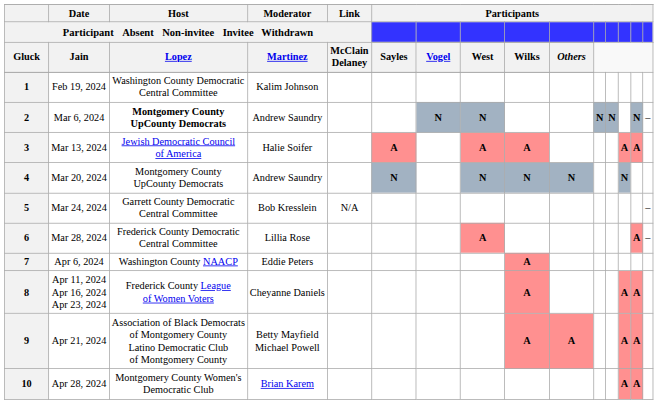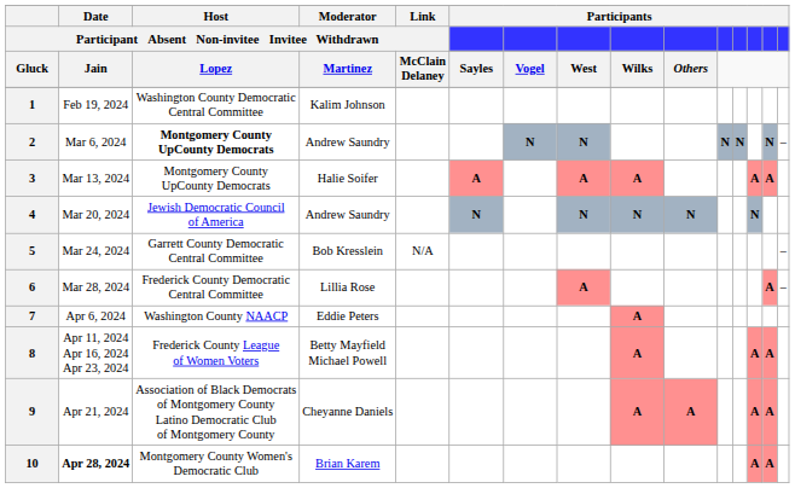 <table class="wikitable mw-collapsible" style="text-align:center;">
 <tr>
 </tr>
 <tr style="font-size:small;">
 <th scope="col"></th>
 <th scope="col">Date</th>
 <th scope="col">Host</th>
 <th scope="col">Moderator</th>
 <th scope="col">Link</th>
 <th scope="col" colspan="10">Participants</th>
 </tr>
 <tr>
 <th colspan="5" rowspan="2"> <small>Participant  </small> <small>Absent  </small> <small>Non-invitee  </small> <small>Invitee   Withdrawn</small></th>
 <th scope="col" style="background:#3333FF;"></th>
 <th scope="col" style="background:#3333FF;"></th>
 <th scope="col" style="background:#3333FF;"></th>
 <th scope="col" style="background:#3333FF;"></th>
 <th scope="col" style="background:#3333FF;"></th>
 <th scope="col" style="background:#3333FF;"></th>
 <th scope="col" style="background:#3333FF;"></th>
 <th scope="col" style="background:#3333FF;"></th>
 <th scope="col" style="background:#3333FF;"></th>
 <th scope="col" style="background:#3333FF;"></th>
 </tr>
 <tr>
 </tr>
 <tr style="font-size:small;">
 <th scope="col" style="width:50px;">Gluck</th>
 <th scope="col" style="width:50px;">Jain</th>
 <th scope="col" style="width:50px;"><a href='#'>Lopez</a></th>
 <th scope="col" style="width:50px;"><a href='#'>Martinez</a></th>
 <th scope="col" style="width:50px;">McClain<br>Delaney</th>
 <th scope="col" style="width:50px;">Sayles</th>
 <th scope="col" style="width:50px;"><a href='#'>Vogel</a></th>
 <th scope="col" style="width:50px;">West</th>
 <th scope="col" style="width:50px;">Wilks</th>
 <th scope="col" style="width:50px;"><em>Others</em></th>
 </tr>
 <tr>
 </tr>
 <tr style="background:#FFFFFF;font-size:small;">
 <th scope="row">1</th>
 <td style="white-space:nowrap;">Feb 19, 2024</td>
 <td style="white-space:nowrap;">Washington County Democratic<br>Central Committee</td>
 <td style="white-space:nowrap;">Kalim Johnson</td>
 <td style="white-space:nowrap;"></td>
 <td></td>
 <td></td>
 <td></td>
 <td></td>
 <td></td>
 <td></td>
 <td></td>
 <td></td>
 <td></td>
 <td></td>
 </tr>
 <tr style="background:#FFFFFF;font-size:small;">
 <th scope="row">2</th>
 <td style="white-space:nowrap;">Mar 6, 2024</td>
 <td style="white-space:nowrap;"><strong>Montgomery County<br>UpCounty Democrats</strong></td>
 <td style="white-space:nowrap;">Andrew Saundry</td>
 <td style="white-space:nowrap;"></td>
 <td></td>
 <td style="background:#A2B2C2; color:black; text-align:center;"><strong>N</strong></td>
 <td style="background:#A2B2C2; color:black; text-align:center;"><strong>N</strong></td>
 <td></td>
 <td></td>
 <td style="background:#A2B2C2; color:black; text-align:center;"><strong>N</strong></td>
 <td style="background:#A2B2C2; color:black; text-align:center;"><strong>N</strong></td>
 <td></td>
 <td style="background:#A2B2C2; color:black; text-align:center;"><strong>N</strong></td>
 <td>–</td>
 </tr>
 <tr style="background:#FFFFFF;font-size:small;">
 <th scope="row">3</th>
 <td style="white-space:nowrap;">Mar 13, 2024</td>
-<td style="white-space:nowrap;"><a href='#'>Jewish Democratic Council<br>of America</a></td>
+<td style="white-space:nowrap;">Montgomery County<br>UpCounty Democrats</td>
 <td style="white-space:nowrap;">Halie Soifer</td>
 <td style="white-space:nowrap;"></td>
 <td style="background:#ff9090; color:black; text-align:center;"><strong>A</strong></td>
 <td></td>
 <td style="background:#ff9090; color:black; text-align:center;"><strong>A</strong></td>
 <td style="background:#ff9090; color:black; text-align:center;"><strong>A</strong></td>
 <td></td>
 <td></td>
 <td></td>
 <td style="background:#ff9090; color:black; text-align:center;"><strong>A</strong></td>
 <td style="background:#ff9090; color:black; text-align:center;"><strong>A</strong></td>
 <td></td>
 </tr>
 <tr style="background:#FFFFFF;font-size:small;">
 <th scope="row">4</th>
 <td style="white-space:nowrap;">Mar 20, 2024</td>
-<td style="white-space:nowrap;">Montgomery County<br>UpCounty Democrats</td>
+<td style="white-space:nowrap;"><a href='#'>Jewish Democratic Council<br>of America</a></td>
 <td style="white-space:nowrap;">Andrew Saundry</td>
 <td style="white-space:nowrap;"></td>
 <td style="background:#A2B2C2; color:black; text-align:center;"><strong>N</strong></td>
 <td></td>
 <td style="background:#A2B2C2; color:black; text-align:center;"><strong>N</strong></td>
 <td style="background:#A2B2C2; color:black; text-align:center;"><strong>N</strong></td>
 <td style="background:#A2B2C2; color:black; text-align:center;"><strong>N</strong></td>
 <td></td>
 <td></td>
 <td style="background:#A2B2C2; color:black; text-align:center;"><strong>N</strong></td>
 <td></td>
 <td></td>
 </tr>
 <tr style="background:#FFFFFF;font-size:small;">
 <th scope="row">5</th>
 <td style="white-space:nowrap;">Mar 24, 2024</td>
 <td style="white-space:nowrap;">Garrett County Democratic<br>Central Committee</td>
 <td style="white-space:nowrap;">Bob Kresslein</td>
 <td style="white-space:nowrap;">N/A</td>
 <td></td>
 <td></td>
 <td></td>
 <td></td>
 <td></td>
 <td></td>
 <td></td>
 <td></td>
 <td></td>
 <td>–</td>
 </tr>
 <tr style="background:#FFFFFF;font-size:small;">
 <th scope="row">6</th>
 <td style="white-space:nowrap;">Mar 28, 2024</td>
 <td style="white-space:nowrap;">Frederick County Democratic<br>Central Committee</td>
 <td style="white-space:nowrap;">Lillia Rose</td>
 <td style="white-space:nowrap;"></td>
 <td></td>
 <td></td>
 <td style="background:#ff9090; color:black; text-align:center;"><strong>A</strong></td>
 <td></td>
 <td></td>
 <td></td>
 <td></td>
 <td></td>
 <td style="background:#ff9090; color:black; text-align:center;"><strong>A</strong></td>
 <td>–</td>
 </tr>
 <tr style="background:#FFFFFF;font-size:small;">
 <th scope="row">7</th>
 <td style="white-space:nowrap;">Apr 6, 2024</td>
 <td style="white-space:nowrap;">Washington County <a href='#'>NAACP</a></td>
 <td style="white-space:nowrap;">Eddie Peters</td>
 <td style="white-space:nowrap;"></td>
 <td></td>
 <td></td>
 <td></td>
 <td style="background:#ff9090; color:black; text-align:center;"><strong>A</strong></td>
 <td></td>
 <td></td>
 <td></td>
 <td></td>
 <td></td>
 <td></td>
 </tr>
 <tr style="background:#FFFFFF;font-size:small;">
 <th scope="row">8</th>
 <td style="white-space:nowrap;">Apr 11, 2024<br>Apr 16, 2024<br>Apr 23, 2024</td>
 <td style="white-space:nowrap;">Frederick County <a href='#'>League<br>of Women Voters</a></td>
-<td style="white-space:nowrap;">Cheyanne Daniels</td>
+<td style="white-space:nowrap;">Betty Mayfield<br>Michael Powell</td>
 <td style="white-space:nowrap;"><br><br></td>
 <td></td>
 <td></td>
 <td></td>
 <td style="background:#ff9090; color:black; text-align:center;"><strong>A</strong></td>
 <td></td>
 <td></td>
 <td></td>
 <td style="background:#ff9090; color:black; text-align:center;"><strong>A</strong></td>
 <td style="background:#ff9090; color:black; text-align:center;"><strong>A</strong></td>
 <td></td>
 </tr>
 <tr style="background:#FFFFFF;font-size:small;">
 <th scope="row">9</th>
 <td style="white-space:nowrap;">Apr 21, 2024</td>
 <td style="white-space:nowrap;">Association of Black Democrats<br>of Montgomery County<br>Latino Democratic Club<br>of Montgomery County</td>
-<td style="white-space:nowrap;">Betty Mayfield<br>Michael Powell</td>
+<td style="white-space:nowrap;">Cheyanne Daniels</td>
 <td style="white-space:nowrap;"></td>
 <td></td>
 <td></td>
 <td></td>
 <td style="background:#ff9090; color:black; text-align:center;"><strong>A</strong></td>
 <td style="background:#ff9090; color:black; text-align:center;"><strong>A</strong></td>
 <td></td>
 <td></td>
 <td style="background:#ff9090; color:black; text-align:center;"><strong>A</strong></td>
 <td style="background:#ff9090; color:black; text-align:center;"><strong>A</strong></td>
 <td></td>
 </tr>
 <tr style="background:#FFFFFF;font-size:small;">
 <th scope="row">10</th>
-<td style="white-space:nowrap;">Apr 28, 2024</td>
+<td style="white-space:nowrap;"><strong>Apr 28, 2024</strong></td>
 <td style="white-space:nowrap;">Montgomery County Women's<br>Democratic Club</td>
 <td style="white-space:nowrap;"><a href='#'>Brian Karem</a></td>
 <td style="white-space:nowrap;"></td>
 <td></td>
 <td></td>
 <td></td>
 <td></td>
 <td></td>
 <td></td>
 <td></td>
 <td style="background:#ff9090; color:black; text-align:center;"><strong>A</strong></td>
 <td style="background:#ff9090; color:black; text-align:center;"><strong>A</strong></td>
 <td></td>
 </tr>
 </table>
